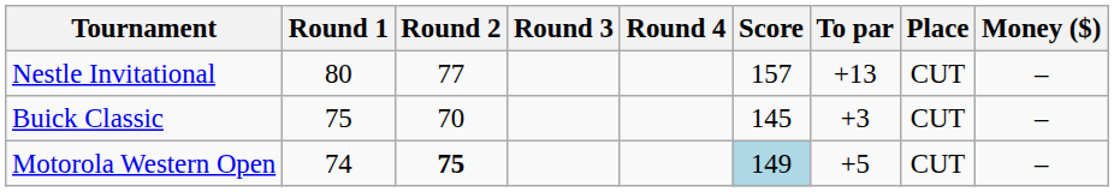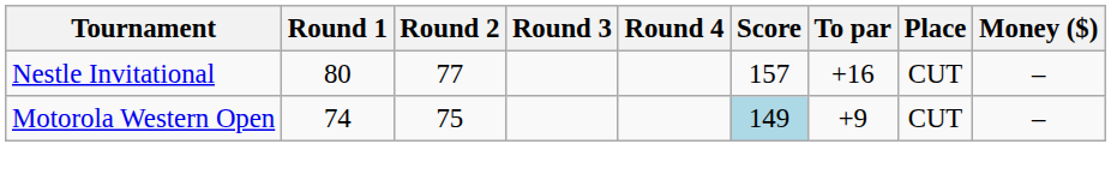 <table class=wikitable style="font-size:95%;text-align:center">
 <tr>
 <th>Tournament</th>
 <th>Round 1</th>
 <th>Round 2</th>
 <th>Round 3</th>
 <th>Round 4</th>
 <th>Score</th>
 <th>To par</th>
 <th>Place</th>
 <th>Money ($)</th>
 </tr>
 <tr>
 <td align=left><a href='#'>Nestle Invitational</a></td>
 <td>80</td>
 <td>77</td>
 <td></td>
 <td></td>
 <td>157</td>
-<td>+13</td>
-<td>CUT</td>
-<td>–</td>
-</tr>
-<tr>
-<td align=left><a href='#'>Buick Classic</a></td>
-<td>75</td>
-<td>70</td>
-<td></td>
-<td></td>
-<td>145</td>
-<td>+3</td>
+<td>+16</td>
 <td>CUT</td>
 <td>–</td>
 </tr>
 <tr>
 <td align=left><a href='#'>Motorola Western Open</a></td>
 <td>74</td>
-<td><strong>75</strong></td>
+<td>75</td>
 <td></td>
 <td></td>
 <td style="background: lightblue;">149</td>
-<td>+5</td>
+<td>+9</td>
 <td>CUT</td>
 <td>–</td>
 </tr>
 </table>
